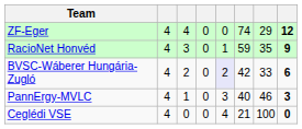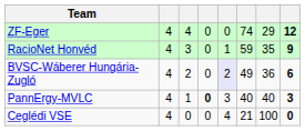 <table class="wikitable" style="text-align:center;">
 <tr>
 <th width=210>Team</th>
 <th width=20></th>
 <th width=20></th>
 <th width=20></th>
 <th width=20></th>
 <th width=20></th>
 <th width=20></th>
 <th width=20></th>
 </tr>
 <tr style="background:#cfc;">
 <td align="left"><a href='#'>ZF-Eger</a></td>
 <td>4</td>
 <td>4</td>
 <td>0</td>
 <td>0</td>
 <td>74</td>
 <td>29</td>
 <td><strong>12</strong></td>
 </tr>
 <tr style="background:#cfc;">
 <td align="left"><a href='#'>RacioNet Honvéd</a></td>
 <td>4</td>
 <td>3</td>
 <td>0</td>
 <td>1</td>
 <td>59</td>
 <td>35</td>
 <td><strong>9</strong></td>
 </tr>
 <tr>
 <td align="left"><a href='#'>BVSC-Wáberer Hungária-Zugló</a></td>
 <td>4</td>
 <td>2</td>
 <td>0</td>
 <td style="background: lavender;">2</td>
-<td>42</td>
-<td>33</td>
+<td>49</td>
+<td>36</td>
 <td><strong>6</strong></td>
 </tr>
 <tr>
 <td align="left"><a href='#'>PannErgy-MVLC</a></td>
 <td>4</td>
 <td>1</td>
-<td>0</td>
+<td><strong>0</strong></td>
 <td>3</td>
 <td>40</td>
-<td>46</td>
+<td>40</td>
 <td><strong>3</strong></td>
 </tr>
 <tr>
 <td align="left"><a href='#'>Ceglédi VSE</a></td>
 <td>4</td>
 <td>0</td>
 <td>0</td>
 <td>4</td>
 <td>21</td>
 <td>100</td>
 <td><strong>0</strong></td>
 </tr>
 </table>
